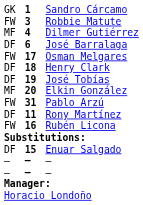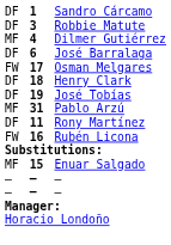 <table style = "font-size: 90%" cellspacing = "0" cellpadding = "0">
 <tr>
 <td colspan = 4></td>
 </tr>
 <tr>
 <th style="width:25px;"></th>
 <th style="width:25px;"></th>
 </tr>
 <tr>
-<td>GK</td>
+<td>DF</td>
 <td><strong>1</strong></td>
 <td> <a href='#'>Sandro Cárcamo</a></td>
 </tr>
 <tr>
-<td>FW</td>
+<td>DF</td>
 <td><strong>3</strong></td>
 <td> <a href='#'>Robbie Matute</a></td>
 </tr>
 <tr>
 <td>MF</td>
 <td><strong>4</strong></td>
 <td> <a href='#'>Dilmer Gutiérrez</a></td>
 </tr>
 <tr>
 <td>DF</td>
 <td><strong>6</strong></td>
 <td> <a href='#'>José Barralaga</a></td>
 </tr>
 <tr>
 <td>FW</td>
 <td><strong>17</strong></td>
 <td> <a href='#'>Osman Melgares</a></td>
 </tr>
 <tr>
 <td>DF</td>
 <td><strong>18</strong></td>
 <td> <a href='#'>Henry Clark</a></td>
 </tr>
 <tr>
 <td>DF</td>
 <td><strong>19</strong></td>
 <td> <a href='#'>José Tobías</a></td>
 </tr>
 <tr>
 <td>MF</td>
-<td><strong>20</strong></td>
-<td> <a href='#'>Elkin González</a></td>
-<td></td>
-<td></td>
-</tr>
-<tr>
-<td>FW</td>
 <td><strong>31</strong></td>
 <td> <a href='#'>Pablo Arzú</a></td>
 </tr>
 <tr>
 <td>DF</td>
 <td><strong>11</strong></td>
 <td> <a href='#'>Rony Martínez</a></td>
 </tr>
 <tr>
 <td>FW</td>
 <td><strong>16</strong></td>
 <td> <a href='#'>Rubén Licona</a></td>
 </tr>
 <tr>
 <td colspan = 3><strong>Substitutions:</strong></td>
 </tr>
 <tr>
-<td>DF</td>
+<td>MF</td>
 <td><strong>15</strong></td>
 <td> <a href='#'>Enuar Salgado</a></td>
 <td></td>
 <td></td>
 </tr>
 <tr>
 <td>–</td>
 <td><strong>–</strong></td>
 <td> –</td>
 </tr>
 <tr>
 <td>–</td>
 <td><strong>–</strong></td>
 <td> –</td>
 </tr>
 <tr>
 <td colspan = 3><strong>Manager:</strong></td>
 </tr>
 <tr>
 <td colspan = 3> <a href='#'>Horacio Londoño</a></td>
 </tr>
 </table>
